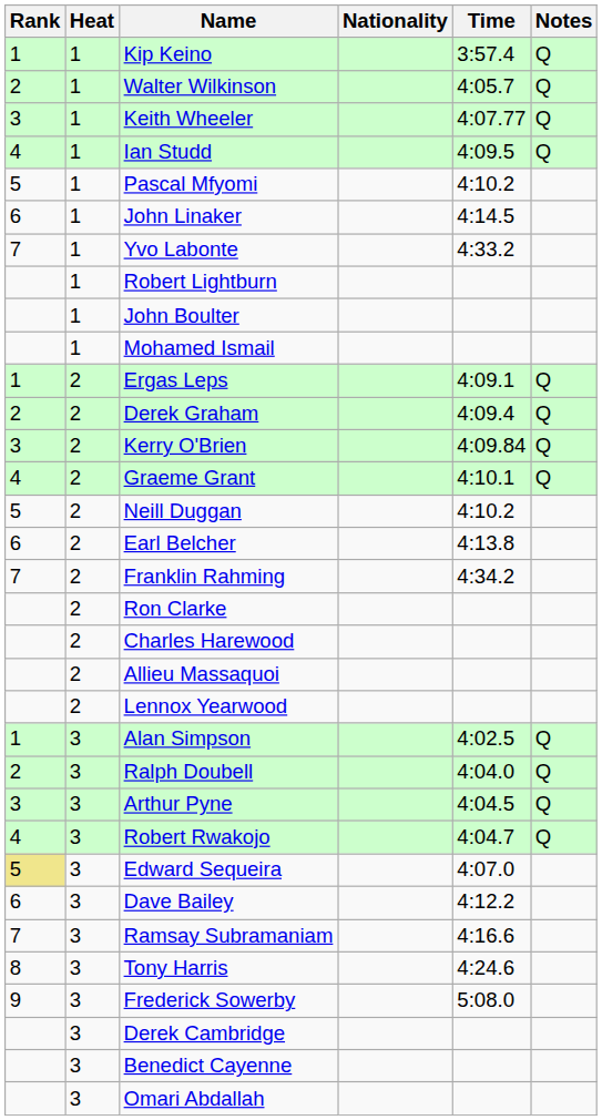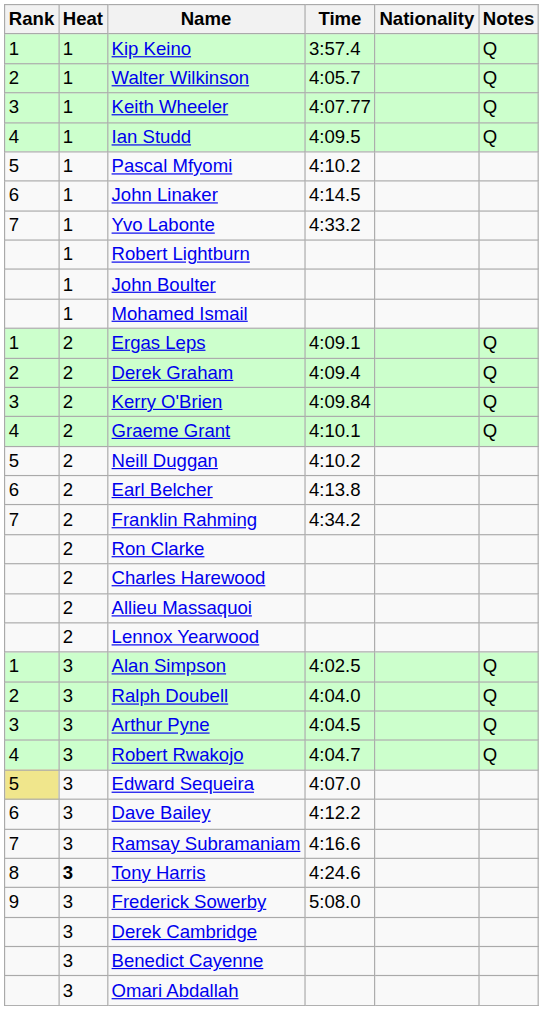 <table class="wikitable sortable sticky-header">
 <tr>
 <th scope="col">Rank</th>
 <th scope="col">Heat</th>
 <th scope="col">Name</th>
+<th scope="col">Time</th>
 <th scope="col">Nationality</th>
-<th scope="col">Time</th>
 <th scope="col">Notes</th>
 </tr>
 <tr bgcolor=ccffcc>
 <td>1</td>
 <td>1</td>
 <td align=left><a href='#'>Kip Keino</a></td>
+<td>3:57.4</td>
 <td align=left></td>
-<td>3:57.4</td>
 <td>Q</td>
 </tr>
 <tr bgcolor=ccffcc>
 <td>2</td>
 <td>1</td>
 <td align=left><a href='#'>Walter Wilkinson</a></td>
+<td>4:05.7</td>
 <td align=left></td>
-<td>4:05.7</td>
 <td>Q</td>
 </tr>
 <tr bgcolor=ccffcc>
 <td>3</td>
 <td>1</td>
 <td align=left><a href='#'>Keith Wheeler</a></td>
+<td>4:07.77</td>
 <td align=left></td>
-<td>4:07.77</td>
 <td>Q</td>
 </tr>
 <tr bgcolor=ccffcc>
 <td>4</td>
 <td>1</td>
 <td align=left><a href='#'>Ian Studd</a></td>
+<td>4:09.5</td>
 <td align=left></td>
-<td>4:09.5</td>
 <td>Q</td>
 </tr>
 <tr>
 <td>5</td>
 <td>1</td>
 <td align=left><a href='#'>Pascal Mfyomi</a></td>
+<td>4:10.2</td>
 <td align=left></td>
-<td>4:10.2</td>
 <td></td>
 </tr>
 <tr>
 <td>6</td>
 <td>1</td>
 <td align=left><a href='#'>John Linaker</a></td>
+<td>4:14.5</td>
 <td align=left></td>
-<td>4:14.5</td>
 <td></td>
 </tr>
 <tr>
 <td>7</td>
 <td>1</td>
 <td align=left><a href='#'>Yvo Labonte</a></td>
+<td>4:33.2</td>
 <td align=left></td>
-<td>4:33.2</td>
 <td></td>
 </tr>
 <tr>
 <td></td>
 <td>1</td>
 <td align=left><a href='#'>Robert Lightburn</a></td>
+<td></td>
 <td align=left></td>
-<td></td>
 <td></td>
 </tr>
 <tr>
 <td></td>
 <td>1</td>
 <td align=left><a href='#'>John Boulter</a></td>
+<td></td>
 <td align=left></td>
-<td></td>
 <td></td>
 </tr>
 <tr>
 <td></td>
 <td>1</td>
 <td align=left><a href='#'>Mohamed Ismail</a></td>
+<td></td>
 <td align=left></td>
-<td></td>
 <td></td>
 </tr>
 <tr bgcolor=ccffcc>
 <td>1</td>
 <td>2</td>
 <td align=left><a href='#'>Ergas Leps</a></td>
+<td>4:09.1</td>
 <td align=left></td>
-<td>4:09.1</td>
 <td>Q</td>
 </tr>
 <tr bgcolor=ccffcc>
 <td>2</td>
 <td>2</td>
 <td align=left><a href='#'>Derek Graham</a></td>
+<td>4:09.4</td>
 <td align=left></td>
-<td>4:09.4</td>
 <td>Q</td>
 </tr>
 <tr bgcolor=ccffcc>
 <td>3</td>
 <td>2</td>
 <td align=left><a href='#'>Kerry O'Brien</a></td>
+<td>4:09.84</td>
 <td align=left></td>
-<td>4:09.84</td>
 <td>Q</td>
 </tr>
 <tr bgcolor=ccffcc>
 <td>4</td>
 <td>2</td>
 <td align=left><a href='#'>Graeme Grant</a></td>
+<td>4:10.1</td>
 <td align=left></td>
-<td>4:10.1</td>
 <td>Q</td>
 </tr>
 <tr>
 <td>5</td>
 <td>2</td>
 <td align=left><a href='#'>Neill Duggan</a></td>
+<td>4:10.2</td>
 <td align=left></td>
-<td>4:10.2</td>
 <td></td>
 </tr>
 <tr>
 <td>6</td>
 <td>2</td>
 <td align=left><a href='#'>Earl Belcher</a></td>
+<td>4:13.8</td>
 <td align=left></td>
-<td>4:13.8</td>
 <td></td>
 </tr>
 <tr>
 <td>7</td>
 <td>2</td>
 <td align=left><a href='#'>Franklin Rahming</a></td>
+<td>4:34.2</td>
 <td align=left></td>
-<td>4:34.2</td>
 <td></td>
 </tr>
 <tr>
 <td></td>
 <td>2</td>
 <td align=left><a href='#'>Ron Clarke</a></td>
+<td></td>
 <td align=left></td>
-<td></td>
 <td></td>
 </tr>
 <tr>
 <td></td>
 <td>2</td>
 <td align=left><a href='#'>Charles Harewood</a></td>
+<td></td>
 <td align=left></td>
-<td></td>
 <td></td>
 </tr>
 <tr>
 <td></td>
 <td>2</td>
 <td align=left><a href='#'>Allieu Massaquoi</a></td>
+<td></td>
 <td align=left></td>
-<td></td>
 <td></td>
 </tr>
 <tr>
 <td></td>
 <td>2</td>
 <td align=left><a href='#'>Lennox Yearwood</a></td>
+<td></td>
 <td align=left></td>
-<td></td>
 <td></td>
 </tr>
 <tr bgcolor=ccffcc>
 <td>1</td>
 <td>3</td>
 <td align=left><a href='#'>Alan Simpson</a></td>
+<td>4:02.5</td>
 <td align=left></td>
-<td>4:02.5</td>
 <td>Q</td>
 </tr>
 <tr bgcolor=ccffcc>
 <td>2</td>
 <td>3</td>
 <td align=left><a href='#'>Ralph Doubell</a></td>
+<td>4:04.0</td>
 <td align=left></td>
-<td>4:04.0</td>
 <td>Q</td>
 </tr>
 <tr bgcolor=ccffcc>
 <td>3</td>
 <td>3</td>
 <td align=left><a href='#'>Arthur Pyne</a></td>
+<td>4:04.5</td>
 <td align=left></td>
-<td>4:04.5</td>
 <td>Q</td>
 </tr>
 <tr bgcolor=ccffcc>
 <td>4</td>
 <td>3</td>
 <td align=left><a href='#'>Robert Rwakojo</a></td>
+<td>4:04.7</td>
 <td align=left></td>
-<td>4:04.7</td>
 <td>Q</td>
 </tr>
 <tr>
 <td style="background: khaki;">5</td>
 <td>3</td>
 <td align=left><a href='#'>Edward Sequeira</a></td>
+<td>4:07.0</td>
 <td align=left></td>
-<td>4:07.0</td>
 <td></td>
 </tr>
 <tr>
 <td>6</td>
 <td>3</td>
 <td align=left><a href='#'>Dave Bailey</a></td>
+<td>4:12.2</td>
 <td align=left></td>
-<td>4:12.2</td>
 <td></td>
 </tr>
 <tr>
 <td>7</td>
 <td>3</td>
 <td align=left><a href='#'>Ramsay Subramaniam</a></td>
+<td>4:16.6</td>
 <td align=left></td>
-<td>4:16.6</td>
 <td></td>
 </tr>
 <tr>
 <td>8</td>
-<td>3</td>
+<td><strong>3</strong></td>
 <td align=left><a href='#'>Tony Harris</a></td>
+<td>4:24.6</td>
 <td align=left></td>
-<td>4:24.6</td>
 <td></td>
 </tr>
 <tr>
 <td>9</td>
 <td>3</td>
 <td align=left><a href='#'>Frederick Sowerby</a></td>
+<td>5:08.0</td>
 <td align=left></td>
-<td>5:08.0</td>
 <td></td>
 </tr>
 <tr>
 <td></td>
 <td>3</td>
 <td align=left><a href='#'>Derek Cambridge</a></td>
+<td></td>
 <td align=left></td>
-<td></td>
 <td></td>
 </tr>
 <tr>
 <td></td>
 <td>3</td>
 <td align=left><a href='#'>Benedict Cayenne</a></td>
+<td></td>
 <td align=left></td>
-<td></td>
 <td></td>
 </tr>
 <tr>
 <td></td>
 <td>3</td>
 <td align=left><a href='#'>Omari Abdallah</a></td>
+<td></td>
 <td align=left></td>
-<td></td>
 <td></td>
 </tr>
 </table>
